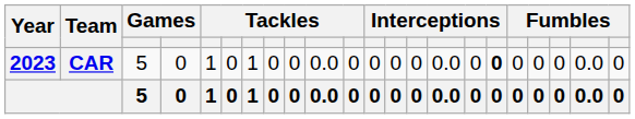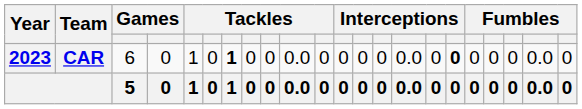 <table class="wikitable" style="text-align: center;">
 <tr>
 <th rowspan="2">Year</th>
 <th rowspan="2">Team</th>
 <th colspan="2">Games</th>
 <th colspan="7">Tackles</th>
 <th colspan="6">Interceptions</th>
 <th colspan="5">Fumbles</th>
 </tr>
 <tr>
 <th></th>
 <th></th>
 <th></th>
 <th></th>
 <th></th>
 <th></th>
 <th></th>
 <th></th>
 <th></th>
 <th></th>
 <th></th>
 <th></th>
 <th></th>
 <th></th>
 <th></th>
 <th></th>
 <th></th>
 <th></th>
 <th></th>
 <th></th>
 </tr>
 <tr>
 <th><a href='#'>2023</a></th>
 <th><a href='#'>CAR</a></th>
-<td>5</td>
+<td>6</td>
 <td>0</td>
 <td>1</td>
 <td>0</td>
-<td>1</td>
+<td><strong>1</strong></td>
 <td>0</td>
 <td>0</td>
 <td>0.0</td>
 <td>0</td>
 <td>0</td>
 <td>0</td>
 <td>0</td>
 <td>0.0</td>
 <td>0</td>
 <td><strong>0</strong></td>
 <td>0</td>
 <td>0</td>
 <td>0</td>
 <td>0.0</td>
 <td>0</td>
 </tr>
 <tr>
 <th colspan="2"></th>
 <th>5</th>
 <th>0</th>
 <th>1</th>
 <th>0</th>
 <th>1</th>
 <th>0</th>
 <th>0</th>
 <th>0.0</th>
 <th>0</th>
 <th>0</th>
 <th>0</th>
 <th>0</th>
 <th>0.0</th>
 <th>0</th>
 <th>0</th>
 <th>0</th>
 <th>0</th>
 <th>0</th>
 <th>0.0</th>
 <th>0</th>
 </tr>
 </table>
